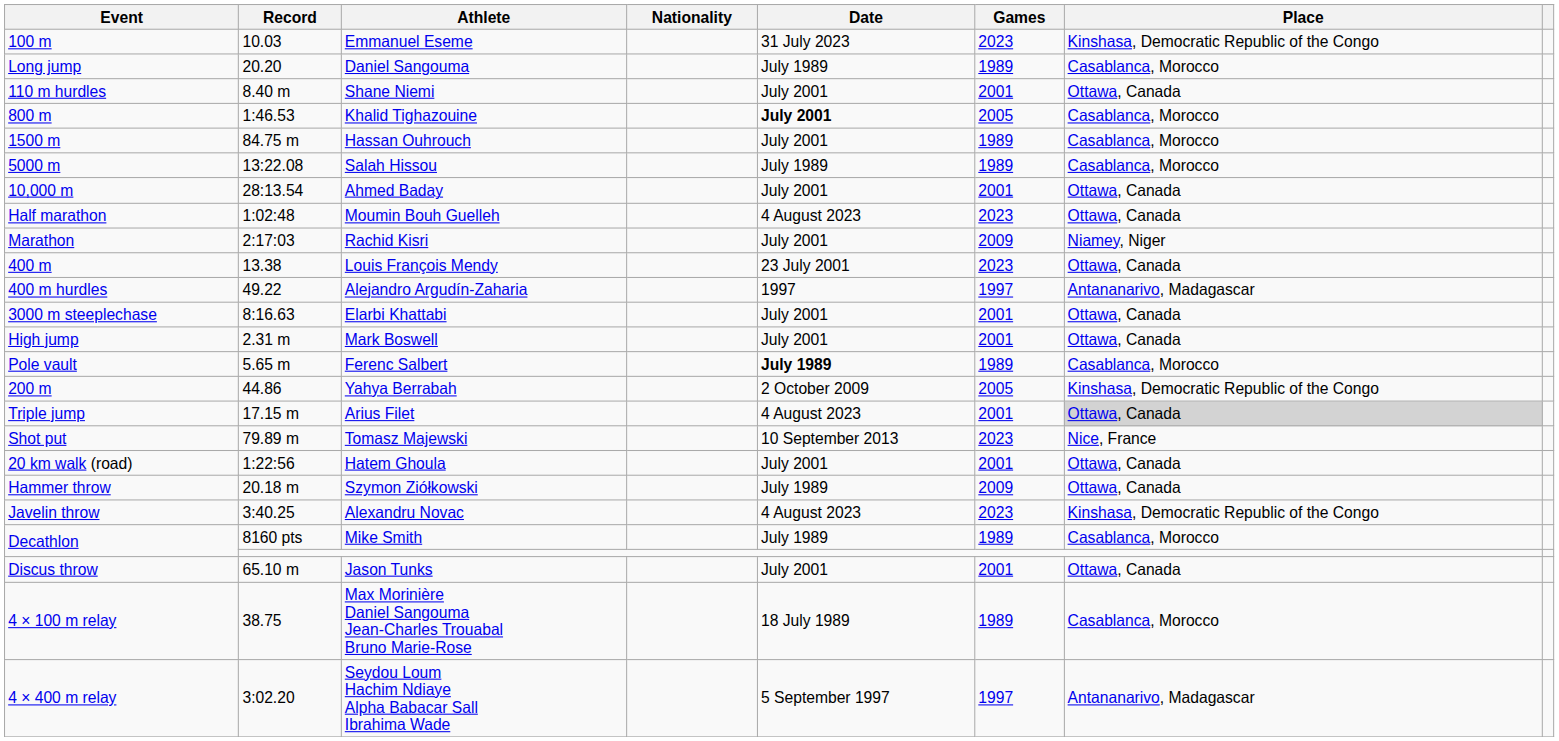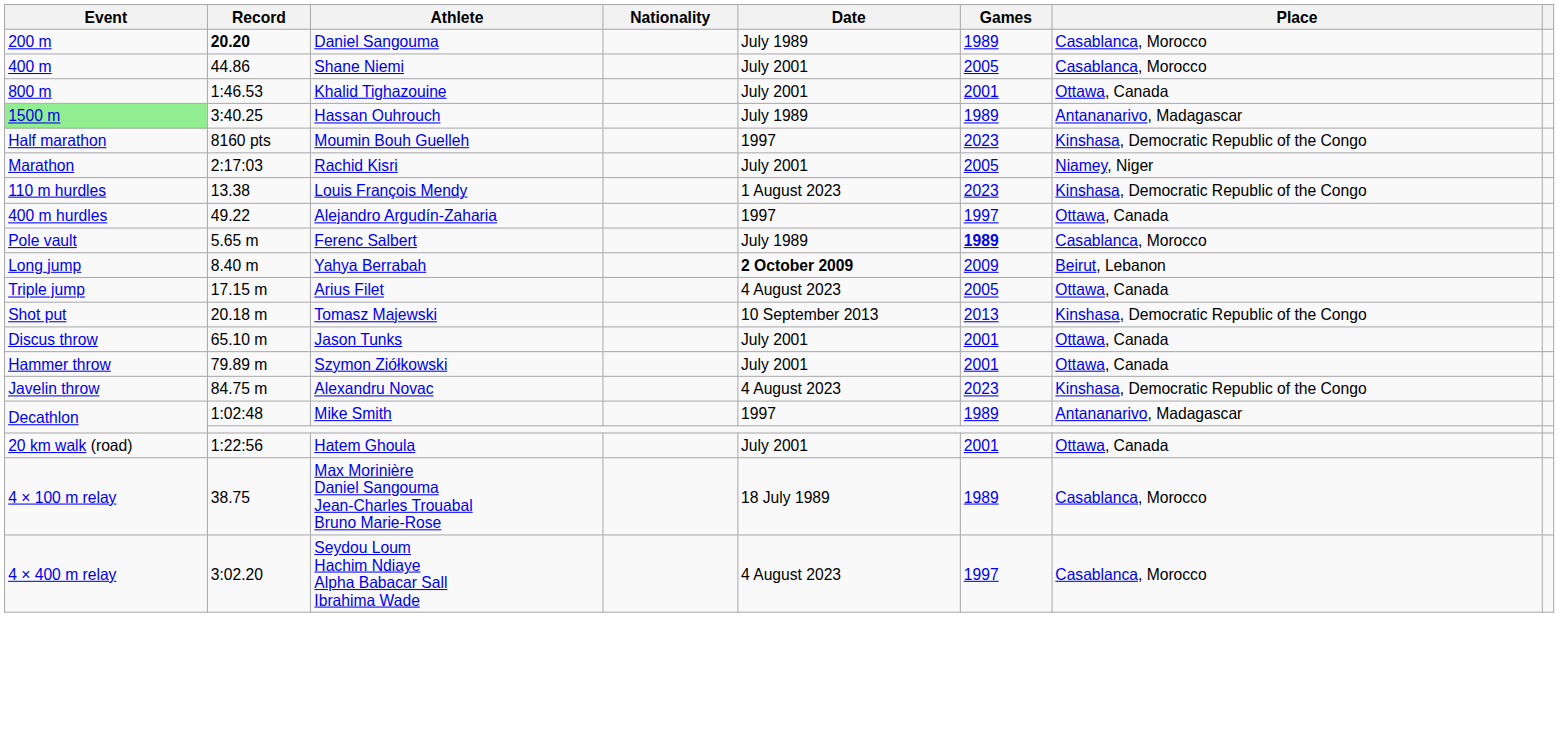 <table class="wikitable" style="font-size:95%; width: 95%;">
 <tr>
 <th>Event</th>
 <th>Record</th>
 <th>Athlete</th>
 <th>Nationality</th>
 <th>Date</th>
 <th>Games</th>
 <th>Place</th>
 <th></th>
 </tr>
 <tr>
-<td><a href='#'>100 m</a></td>
-<td>10.03 </td>
-<td><a href='#'>Emmanuel Eseme</a></td>
-<td></td>
-<td>31 July 2023</td>
-<td><a href='#'>2023</a></td>
-<td><a href='#'>Kinshasa</a>, Democratic Republic of the Congo</td>
-<td></td>
-</tr>
-<tr>
-<td><a href='#'>Long jump</a></td>
-<td>20.20 </td>
+<td><a href='#'>200 m</a></td>
+<td><strong>20.20 </strong></td>
 <td><a href='#'>Daniel Sangouma</a></td>
 <td></td>
 <td>July 1989</td>
 <td><a href='#'>1989</a></td>
 <td><a href='#'>Casablanca</a>, Morocco</td>
 <td></td>
 </tr>
 <tr>
-<td><a href='#'>110 m hurdles</a></td>
-<td>8.40 m </td>
+<td><a href='#'>400 m</a></td>
+<td>44.86</td>
 <td><a href='#'>Shane Niemi</a></td>
+<td></td>
+<td>July 2001</td>
+<td><a href='#'>2005</a></td>
+<td><a href='#'>Casablanca</a>, Morocco</td>
+<td></td>
+</tr>
+<tr>
+<td><a href='#'>800 m</a></td>
+<td>1:46.53</td>
+<td><a href='#'>Khalid Tighazouine</a></td>
 <td></td>
 <td>July 2001</td>
 <td><a href='#'>2001</a></td>
 <td><a href='#'>Ottawa</a>, Canada</td>
 <td></td>
 </tr>
 <tr>
-<td><a href='#'>800 m</a></td>
-<td>1:46.53</td>
-<td><a href='#'>Khalid Tighazouine</a></td>
-<td></td>
-<td><strong>July 2001</strong></td>
-<td><a href='#'>2005</a></td>
-<td><a href='#'>Casablanca</a>, Morocco</td>
-<td></td>
-</tr>
-<tr>
-<td><a href='#'>1500 m</a></td>
-<td>84.75 m</td>
+<td style="background: lightgreen;"><a href='#'>1500 m</a></td>
+<td>3:40.25</td>
 <td><a href='#'>Hassan Ouhrouch</a></td>
-<td></td>
-<td>July 2001</td>
-<td><a href='#'>1989</a></td>
-<td><a href='#'>Casablanca</a>, Morocco</td>
-<td></td>
-</tr>
-<tr>
-<td><a href='#'>5000 m</a></td>
-<td>13:22.08</td>
-<td><a href='#'>Salah Hissou</a></td>
 <td></td>
 <td>July 1989</td>
 <td><a href='#'>1989</a></td>
-<td><a href='#'>Casablanca</a>, Morocco</td>
-<td></td>
-</tr>
-<tr>
-<td><a href='#'>10,000 m</a></td>
-<td>28:13.54</td>
-<td><a href='#'>Ahmed Baday</a></td>
-<td></td>
-<td>July 2001</td>
-<td><a href='#'>2001</a></td>
-<td><a href='#'>Ottawa</a>, Canada</td>
+<td><a href='#'>Antananarivo</a>, Madagascar</td>
 <td></td>
 </tr>
 <tr>
 <td><a href='#'>Half marathon</a></td>
-<td>1:02:48</td>
+<td>8160 pts</td>
 <td><a href='#'>Moumin Bouh Guelleh</a></td>
 <td></td>
-<td>4 August 2023</td>
+<td>1997</td>
 <td><a href='#'>2023</a></td>
-<td><a href='#'>Ottawa</a>, Canada</td>
+<td><a href='#'>Kinshasa</a>, Democratic Republic of the Congo</td>
 <td></td>
 </tr>
 <tr>
 <td><a href='#'>Marathon</a></td>
 <td>2:17:03</td>
 <td><a href='#'>Rachid Kisri</a></td>
 <td></td>
 <td>July 2001</td>
-<td><a href='#'>2009</a></td>
+<td><a href='#'>2005</a></td>
 <td><a href='#'>Niamey</a>, Niger</td>
 <td></td>
 </tr>
 <tr>
-<td><a href='#'>400 m</a></td>
+<td><a href='#'>110 m hurdles</a></td>
 <td>13.38 </td>
 <td><a href='#'>Louis François Mendy</a></td>
 <td></td>
-<td>23 July 2001</td>
+<td>1 August 2023</td>
 <td><a href='#'>2023</a></td>
-<td><a href='#'>Ottawa</a>, Canada</td>
+<td><a href='#'>Kinshasa</a>, Democratic Republic of the Congo</td>
 <td></td>
 </tr>
 <tr>
 <td><a href='#'>400 m hurdles</a></td>
 <td>49.22</td>
 <td><a href='#'>Alejandro Argudín-Zaharia</a></td>
 <td></td>
 <td>1997</td>
 <td><a href='#'>1997</a></td>
-<td><a href='#'>Antananarivo</a>, Madagascar</td>
-<td></td>
-</tr>
-<tr>
-<td><a href='#'>3000 m steeplechase</a></td>
-<td>8:16.63</td>
-<td><a href='#'>Elarbi Khattabi</a></td>
-<td></td>
-<td>July 2001</td>
-<td><a href='#'>2001</a></td>
-<td><a href='#'>Ottawa</a>, Canada</td>
-<td></td>
-</tr>
-<tr>
-<td><a href='#'>High jump</a></td>
-<td>2.31 m</td>
-<td><a href='#'>Mark Boswell</a></td>
-<td></td>
-<td>July 2001</td>
-<td><a href='#'>2001</a></td>
 <td><a href='#'>Ottawa</a>, Canada</td>
 <td></td>
 </tr>
 <tr>
 <td><a href='#'>Pole vault</a></td>
 <td>5.65 m</td>
 <td><a href='#'>Ferenc Salbert</a></td>
 <td></td>
-<td><strong>July 1989</strong></td>
-<td><a href='#'>1989</a></td>
+<td>July 1989</td>
+<td><strong><a href='#'>1989</a></strong></td>
 <td><a href='#'>Casablanca</a>, Morocco</td>
 <td></td>
 </tr>
 <tr>
-<td><a href='#'>200 m</a></td>
-<td>44.86</td>
+<td><a href='#'>Long jump</a></td>
+<td>8.40 m </td>
 <td><a href='#'>Yahya Berrabah</a></td>
 <td></td>
-<td>2 October 2009</td>
-<td><a href='#'>2005</a></td>
-<td><a href='#'>Kinshasa</a>, Democratic Republic of the Congo</td>
+<td><strong>2 October 2009</strong></td>
+<td><a href='#'>2009</a></td>
+<td><a href='#'>Beirut</a>, Lebanon</td>
 <td></td>
 </tr>
 <tr>
 <td><a href='#'>Triple jump</a></td>
 <td>17.15 m</td>
 <td><a href='#'>Arius Filet</a></td>
 <td></td>
 <td>4 August 2023</td>
-<td><a href='#'>2001</a></td>
-<td style="background: lightgrey;"><a href='#'>Ottawa</a>, Canada</td>
+<td><a href='#'>2005</a></td>
+<td><a href='#'>Ottawa</a>, Canada</td>
 <td></td>
 </tr>
 <tr>
 <td><a href='#'>Shot put</a></td>
-<td>79.89 m</td>
+<td>20.18 m</td>
 <td><a href='#'>Tomasz Majewski</a></td>
 <td></td>
 <td>10 September 2013</td>
-<td><a href='#'>2023</a></td>
-<td><a href='#'>Nice</a>, France</td>
+<td><a href='#'>2013</a></td>
+<td><a href='#'>Kinshasa</a>, Democratic Republic of the Congo</td>
 <td></td>
 </tr>
 <tr>
-<td><a href='#'>20 km walk</a> (road)</td>
-<td>1:22:56</td>
-<td><a href='#'>Hatem Ghoula</a></td>
+<td><a href='#'>Discus throw</a></td>
+<td>65.10 m</td>
+<td><a href='#'>Jason Tunks</a></td>
 <td></td>
 <td>July 2001</td>
 <td><a href='#'>2001</a></td>
 <td><a href='#'>Ottawa</a>, Canada</td>
 <td></td>
 </tr>
 <tr>
 <td><a href='#'>Hammer throw</a></td>
-<td>20.18 m</td>
+<td>79.89 m</td>
 <td><a href='#'>Szymon Ziółkowski</a></td>
 <td></td>
-<td>July 1989</td>
-<td><a href='#'>2009</a></td>
+<td>July 2001</td>
+<td><a href='#'>2001</a></td>
 <td><a href='#'>Ottawa</a>, Canada</td>
 <td></td>
 </tr>
 <tr>
 <td><a href='#'>Javelin throw</a></td>
-<td>3:40.25</td>
+<td>84.75 m</td>
 <td><a href='#'>Alexandru Novac</a></td>
 <td></td>
 <td>4 August 2023</td>
 <td><a href='#'>2023</a></td>
 <td><a href='#'>Kinshasa</a>, Democratic Republic of the Congo</td>
 <td></td>
 </tr>
 <tr>
 <td rowspan=2><a href='#'>Decathlon</a></td>
-<td>8160 pts</td>
+<td>1:02:48</td>
 <td><a href='#'>Mike Smith</a></td>
 <td></td>
-<td>July 1989</td>
+<td>1997</td>
 <td><a href='#'>1989</a></td>
-<td><a href='#'>Casablanca</a>, Morocco</td>
+<td><a href='#'>Antananarivo</a>, Madagascar</td>
 <td></td>
 </tr>
 <tr>
 <td colspan=6></td>
 </tr>
 <tr>
-<td><a href='#'>Discus throw</a></td>
-<td>65.10 m</td>
-<td><a href='#'>Jason Tunks</a></td>
+<td><a href='#'>20 km walk</a> (road)</td>
+<td>1:22:56</td>
+<td><a href='#'>Hatem Ghoula</a></td>
 <td></td>
 <td>July 2001</td>
 <td><a href='#'>2001</a></td>
 <td><a href='#'>Ottawa</a>, Canada</td>
 <td></td>
 </tr>
 <tr>
 <td><a href='#'>4 × 100 m relay</a></td>
 <td>38.75</td>
 <td><a href='#'>Max Morinière</a><br><a href='#'>Daniel Sangouma</a><br><a href='#'>Jean-Charles Trouabal</a><br><a href='#'>Bruno Marie-Rose</a></td>
 <td></td>
 <td>18 July 1989</td>
 <td><a href='#'>1989</a></td>
 <td><a href='#'>Casablanca</a>, Morocco</td>
 <td></td>
 </tr>
 <tr>
 <td><a href='#'>4 × 400 m relay</a></td>
 <td>3:02.20</td>
 <td><a href='#'>Seydou Loum</a><br><a href='#'>Hachim Ndiaye</a><br><a href='#'>Alpha Babacar Sall</a><br><a href='#'>Ibrahima Wade</a></td>
 <td></td>
-<td>5 September 1997</td>
+<td>4 August 2023</td>
 <td><a href='#'>1997</a></td>
-<td><a href='#'>Antananarivo</a>, Madagascar</td>
+<td><a href='#'>Casablanca</a>, Morocco</td>
 <td></td>
 </tr>
 </table>
